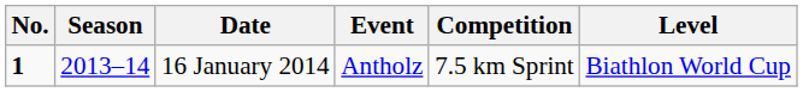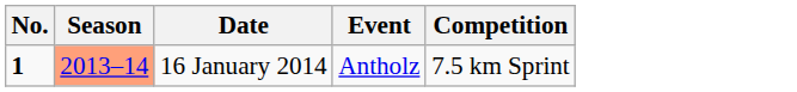 <table class="wikitable">
 <tr>
 <th>No.</th>
 <th>Season</th>
 <th>Date</th>
 <th>Event</th>
 <th>Competition</th>
-<th>Level</th>
 </tr>
 <tr>
 <td><strong>1</strong></td>
-<td rowspan=1><a href='#'>2013–14</a></td>
+<td rowspan=1 style="background: lightsalmon;"><a href='#'>2013–14</a></td>
 <td>16 January 2014</td>
 <td> <a href='#'>Antholz</a></td>
 <td>7.5 km Sprint</td>
-<td><a href='#'>Biathlon World Cup</a></td>
 </tr>
 </table>
